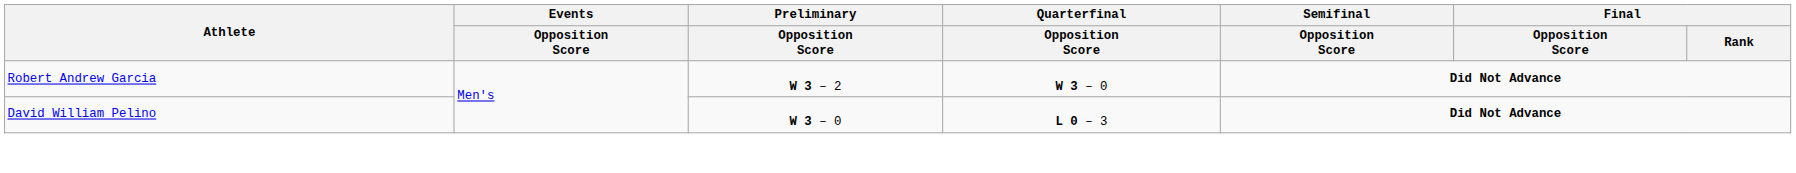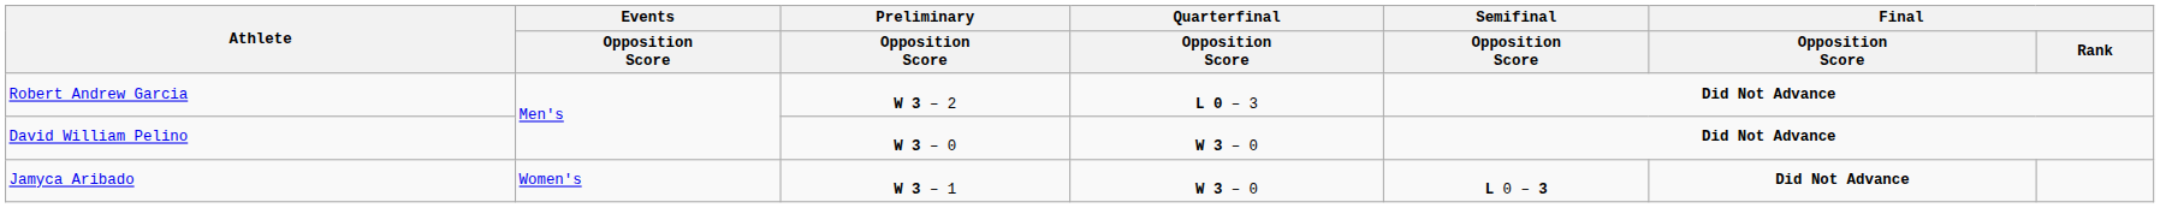 <table class="wikitable" width="85%" style="text-align:left; font-size:90%">
 <tr>
 <th rowspan=2>Athlete</th>
 <th>Events</th>
 <th>Preliminary</th>
 <th>Quarterfinal</th>
 <th>Semifinal</th>
 <th colspan=2>Final</th>
 </tr>
 <tr>
 <th>Opposition<br>Score</th>
 <th>Opposition<br>Score</th>
 <th>Opposition<br>Score</th>
 <th>Opposition<br>Score</th>
 <th>Opposition<br>Score</th>
 <th>Rank</th>
 </tr>
 <tr>
 <td><a href='#'>Robert Andrew Garcia</a></td>
 <td rowspan=2><a href='#'>Men's</a></td>
 <td style="text-align:center;"> <br> <strong>W 3</strong> – 2</td>
-<td style="text-align:center;"> <br> <strong>W 3</strong> – 0</td>
+<td style="text-align:center;"> <br> <strong>L 0</strong> – 3</td>
 <td style="text-align:center;" colspan=3><strong>Did Not Advance</strong></td>
 </tr>
 <tr>
 <td><a href='#'>David William Pelino</a></td>
 <td style="text-align:center;"> <br> <strong>W 3</strong> – 0</td>
-<td style="text-align:center;"> <br> <strong>L 0</strong> – 3</td>
+<td style="text-align:center;"> <br> <strong>W 3</strong> – 0</td>
 <td style="text-align:center;" colspan=3><strong>Did Not Advance</strong></td>
 </tr>
+<tr>
+<td><a href='#'>Jamyca Aribado</a></td>
+<td><a href='#'>Women's</a></td>
+<td style="text-align:center;"> <br> <strong>W 3</strong> – 1</td>
+<td style="text-align:center;"> <br> <strong>W 3</strong> – 0</td>
+<td style="text-align:center;"> <br> <strong>L</strong> 0 – <strong>3 </strong></td>
+<td style="text-align:center;"><strong>Did Not Advance</strong></td>
+<td style="text-align:center;"></td>
+</tr>
 </table>
